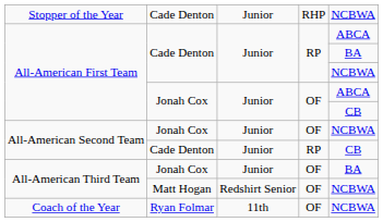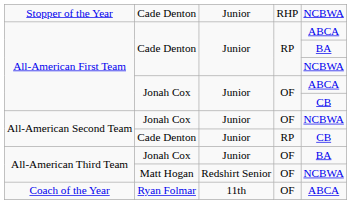 <table class="wikitable" style="text-align: center;">
 <tr align="center">
 <td rowspan=1><a href='#'>Stopper of the Year</a></td>
 <td>Cade Denton</td>
 <td>Junior</td>
 <td>RHP</td>
 <td><a href='#'>NCBWA</a></td>
 </tr>
 <tr align="center">
 <td rowspan=5><a href='#'>All-American First Team</a></td>
 <td rowspan=3>Cade Denton</td>
 <td rowspan=3>Junior</td>
 <td rowspan=3>RP</td>
 <td><a href='#'>ABCA</a></td>
 </tr>
 <tr>
 <td><a href='#'>BA</a></td>
 </tr>
 <tr>
 <td><a href='#'>NCBWA</a></td>
 </tr>
 <tr>
 <td rowspan=2>Jonah Cox</td>
 <td rowspan=2>Junior</td>
 <td rowspan=2>OF</td>
 <td><a href='#'>ABCA</a></td>
 </tr>
 <tr>
 <td><a href='#'>CB</a></td>
 </tr>
 <tr align="center">
 <td rowspan=2>All-American Second Team</td>
 <td>Jonah Cox</td>
 <td>Junior</td>
 <td>OF</td>
 <td><a href='#'>NCBWA</a></td>
 </tr>
 <tr>
 <td>Cade Denton</td>
 <td>Junior</td>
 <td>RP</td>
 <td><a href='#'>CB</a></td>
 </tr>
 <tr align="center">
 <td rowspan=2>All-American Third Team</td>
 <td>Jonah Cox</td>
 <td>Junior</td>
 <td>OF</td>
 <td><a href='#'>BA</a></td>
 </tr>
 <tr>
 <td>Matt Hogan</td>
 <td>Redshirt Senior</td>
 <td>OF</td>
 <td><a href='#'>NCBWA</a></td>
 </tr>
 <tr align="center">
 <td rowspan=1><a href='#'>Coach of the Year</a></td>
 <td><a href='#'>Ryan Folmar</a></td>
 <td>11th</td>
 <td>OF</td>
-<td><a href='#'>NCBWA</a></td>
+<td><a href='#'>ABCA</a></td>
 </tr>
 </table>
